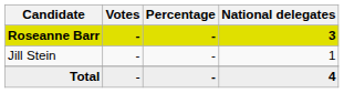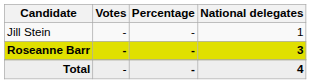 <table class="wikitable" style="text-align:right;">
 <tr>
 <th>Candidate</th>
 <th>Votes</th>
 <th>Percentage</th>
 <th>National delegates</th>
 </tr>
+<tr>
+<td style="text-align:left;">Jill Stein</td>
+<td>-</td>
+<td>-</td>
+<td>1</td>
+</tr>
 <tr style="background:#E0E000;">
 <td style="text-align:left;"><strong>Roseanne Barr</strong></td>
 <td><strong>-</strong></td>
 <td><strong>-</strong></td>
 <td><strong>3</strong></td>
-</tr>
-<tr>
-<td style="text-align:left;">Jill Stein</td>
-<td>-</td>
-<td>-</td>
-<td>1</td>
 </tr>
 <tr>
 </tr>
 <tr style="background:#eee;">
 <td style="margin-right:0.50px"><strong>Total</strong></td>
 <td style="margin-right:0.50px"><em>-</em></td>
 <td style="margin-right:0.50px"><strong>-</strong></td>
 <td style="margin-right:0.50px"><strong>4</strong></td>
 </tr>
 </table>
